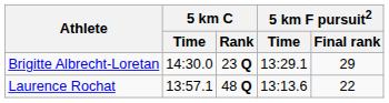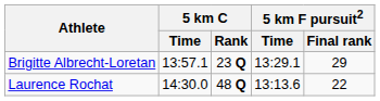 <table class="wikitable" style="font-size:90%">
 <tr>
 <th rowspan=2>Athlete</th>
 <th colspan=2>5 km C</th>
 <th colspan=2>5 km F pursuit<sup>2</sup></th>
 </tr>
 <tr>
 <th>Time</th>
 <th>Rank</th>
 <th>Time</th>
 <th>Final rank</th>
 </tr>
 <tr>
 <td><a href='#'>Brigitte Albrecht-Loretan</a></td>
-<td align=center>14:30.0</td>
+<td align=center>13:57.1</td>
 <td align=center>23 <strong>Q</strong></td>
 <td align=center>13:29.1</td>
 <td align=center>29</td>
 </tr>
 <tr>
 <td><a href='#'>Laurence Rochat</a></td>
-<td align=center>13:57.1</td>
+<td align=center>14:30.0</td>
 <td align=center>48 <strong>Q</strong></td>
 <td align=center>13:13.6</td>
 <td align=center>22</td>
 </tr>
 </table>
